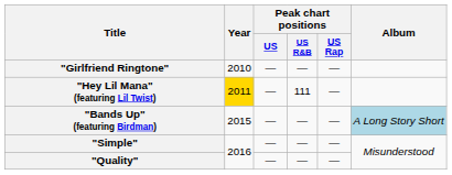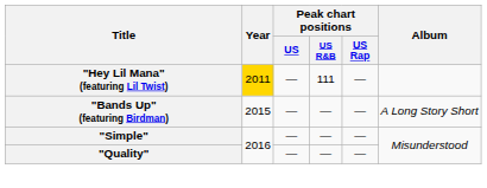 <table class="wikitable plainrowheaders" style="text-align:center;">
 <tr>
 <th scope="col" rowspan="2" style="width:20em;">Title</th>
 <th scope="col" rowspan="2">Year</th>
 <th scope="col" colspan="3">Peak chart positions</th>
 <th scope="col" rowspan="2">Album</th>
 </tr>
 <tr>
 <th scope="col" style="width:3em;font-size:90%;"><a href='#'>US</a></th>
 <th scope="col" style="width:3em;font-size:80%;"><a href='#'>US<br>R&B</a></th>
 <th scope="col" style="width:3em;font-size:90%;"><a href='#'>US<br>Rap</a></th>
-</tr>
-<tr>
-<th scope="row">"Girlfriend Ringtone"</th>
-<td>2010</td>
-<td>—</td>
-<td>—</td>
-<td>—</td>
-<td></td>
 </tr>
 <tr>
 <th scope="row">"Hey Lil Mana" <br><small>(featuring <a href='#'>Lil Twist</a>)</small></th>
 <td style="background: gold;">2011</td>
 <td>—</td>
 <td>111</td>
 <td>—</td>
 <td></td>
 </tr>
 <tr>
 <th scope="row">"Bands Up" <br><small>(featuring <a href='#'>Birdman</a>)</small></th>
 <td>2015</td>
 <td>—</td>
 <td>—</td>
 <td>—</td>
-<td style="background: lightblue;"><em>A Long Story Short</em></td>
+<td><em>A Long Story Short</em></td>
 </tr>
 <tr>
 <th scope="row">"Simple"</th>
 <td rowspan="2">2016</td>
 <td>—</td>
 <td>—</td>
 <td>—</td>
 <td rowspan="2"><em>Misunderstood</em></td>
 </tr>
 <tr>
 <th scope="row">"Quality"</th>
 <td>—</td>
 <td>—</td>
 <td>—</td>
 </tr>
 </table>
